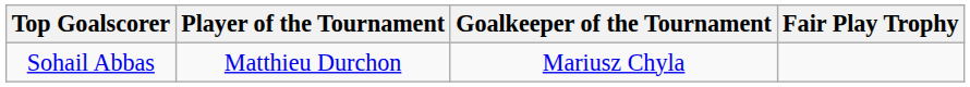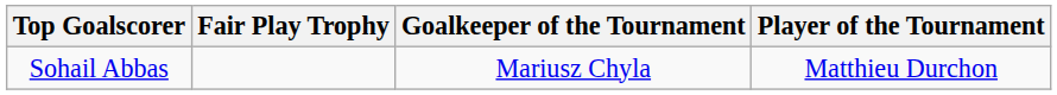 <table class=wikitable style="margin:auto; text-align:center">
 <tr>
 <th>Top Goalscorer</th>
+<th>Fair Play Trophy</th>
+<th>Goalkeeper of the Tournament</th>
 <th>Player of the Tournament</th>
-<th>Goalkeeper of the Tournament</th>
-<th>Fair Play Trophy</th>
 </tr>
 <tr>
 <td> <a href='#'>Sohail Abbas</a></td>
+<td></td>
+<td> <a href='#'>Mariusz Chyla</a></td>
 <td> <a href='#'>Matthieu Durchon</a></td>
-<td> <a href='#'>Mariusz Chyla</a></td>
-<td></td>
 </tr>
 </table>
